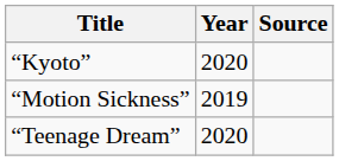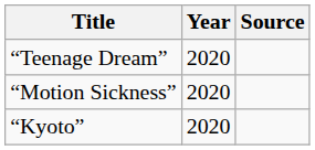 <table class="wikitable">
 <tr>
 <th>Title</th>
 <th>Year</th>
 <th>Source</th>
 </tr>
 <tr>
-<td>“Kyoto”</td>
+<td>“Teenage Dream”</td>
 <td>2020</td>
 <td></td>
 </tr>
 <tr>
 <td>“Motion Sickness”</td>
-<td>2019</td>
+<td>2020</td>
 <td></td>
 </tr>
 <tr>
-<td>“Teenage Dream”</td>
+<td>“Kyoto”</td>
 <td>2020</td>
 <td></td>
 </tr>
 </table>
